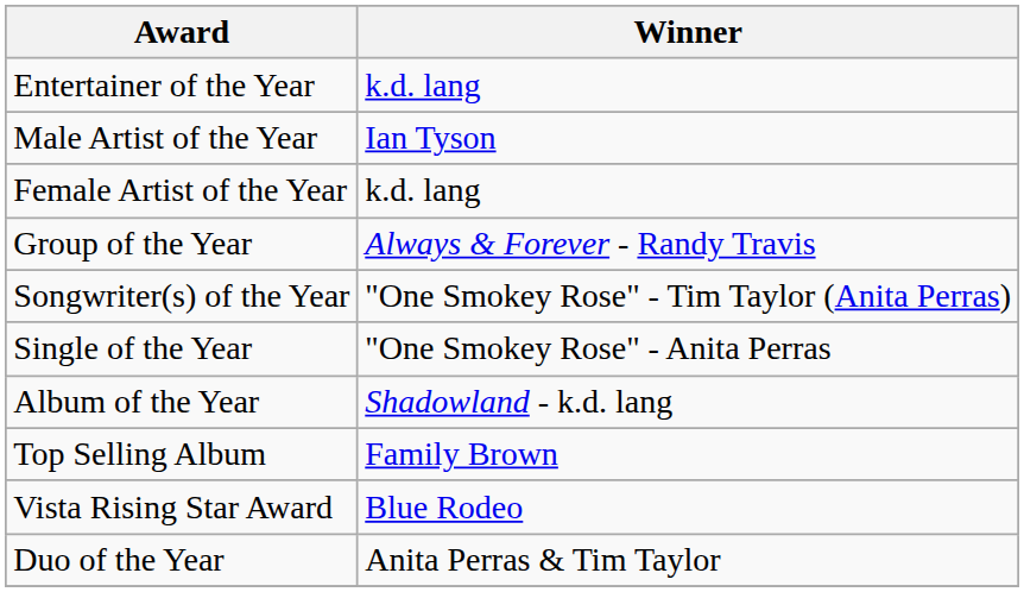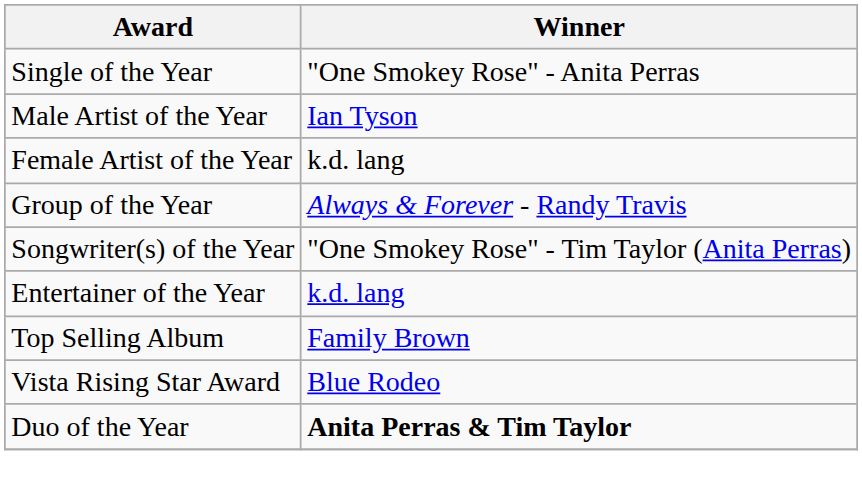 <table class="wikitable">
 <tr>
 <th>Award</th>
 <th>Winner</th>
 </tr>
 <tr>
-<td>Entertainer of the Year</td>
-<td><a href='#'>k.d. lang</a></td>
+<td>Single of the Year</td>
+<td>"One Smokey Rose" - Anita Perras</td>
 </tr>
 <tr>
 <td>Male Artist of the Year</td>
 <td><a href='#'>Ian Tyson</a></td>
 </tr>
 <tr>
 <td>Female Artist of the Year</td>
 <td>k.d. lang</td>
 </tr>
 <tr>
 <td>Group of the Year</td>
 <td><em><a href='#'>Always & Forever</a></em> - <a href='#'>Randy Travis</a></td>
 </tr>
 <tr>
 <td>Songwriter(s) of the Year</td>
 <td>"One Smokey Rose" - Tim Taylor (<a href='#'>Anita Perras</a>)</td>
 </tr>
 <tr>
-<td>Single of the Year</td>
-<td>"One Smokey Rose" - Anita Perras</td>
-</tr>
-<tr>
-<td>Album of the Year</td>
-<td><em><a href='#'>Shadowland</a></em> - k.d. lang</td>
+<td>Entertainer of the Year</td>
+<td><a href='#'>k.d. lang</a></td>
 </tr>
 <tr>
 <td>Top Selling Album</td>
 <td><a href='#'>Family Brown</a></td>
 </tr>
 <tr>
 <td>Vista Rising Star Award</td>
 <td><a href='#'>Blue Rodeo</a></td>
 </tr>
 <tr>
 <td>Duo of the Year</td>
-<td>Anita Perras & Tim Taylor</td>
+<td><strong>Anita Perras & Tim Taylor</strong></td>
 </tr>
 <tr>
 </tr>
 </table>
